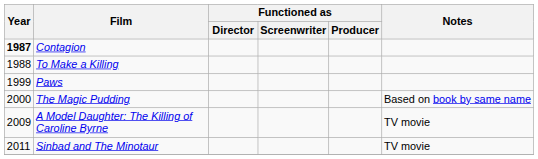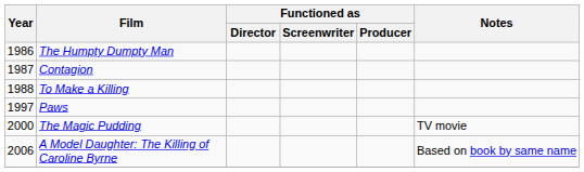 <table class="wikitable" style="margin-right: 0;">
 <tr>
 <th rowspan="2" width="33">Year</th>
 <th rowspan="2" width="250">Film</th>
 <th colspan="3">Functioned as</th>
 <th rowspan="2">Notes</th>
 </tr>
 <tr>
 <th width="65">Director</th>
 <th width="65">Screenwriter</th>
 <th width="65">Producer</th>
 </tr>
 <tr>
-<td><strong>1987</strong></td>
+<td>1986</td>
+<td><em><a href='#'>The Humpty Dumpty Man</a></em></td>
+<td></td>
+<td></td>
+<td></td>
+<td></td>
+</tr>
+<tr>
+<td>1987</td>
 <td><em><a href='#'>Contagion</a></em></td>
 <td></td>
 <td></td>
 <td></td>
 <td></td>
 </tr>
 <tr>
 <td>1988</td>
 <td><em><a href='#'>To Make a Killing</a></em></td>
 <td></td>
 <td></td>
 <td></td>
 <td></td>
 </tr>
 <tr>
-<td>1999</td>
+<td>1997</td>
 <td><em><a href='#'>Paws</a></em></td>
 <td></td>
 <td></td>
 <td></td>
 <td></td>
 </tr>
 <tr>
 <td>2000</td>
 <td><em><a href='#'>The Magic Pudding</a></em></td>
 <td></td>
 <td></td>
 <td></td>
-<td>Based on <a href='#'>book by same name</a></td>
+<td>TV movie</td>
 </tr>
 <tr>
-<td>2009</td>
+<td>2006</td>
 <td><em><a href='#'>A Model Daughter: The Killing of Caroline Byrne</a></em></td>
 <td></td>
 <td></td>
 <td></td>
-<td>TV movie</td>
-</tr>
-<tr>
-<td>2011</td>
-<td><em><a href='#'>Sinbad and The Minotaur</a></em></td>
-<td></td>
-<td></td>
-<td></td>
-<td>TV movie</td>
+<td>Based on <a href='#'>book by same name</a></td>
 </tr>
 <tr>
 </tr>
 </table>
